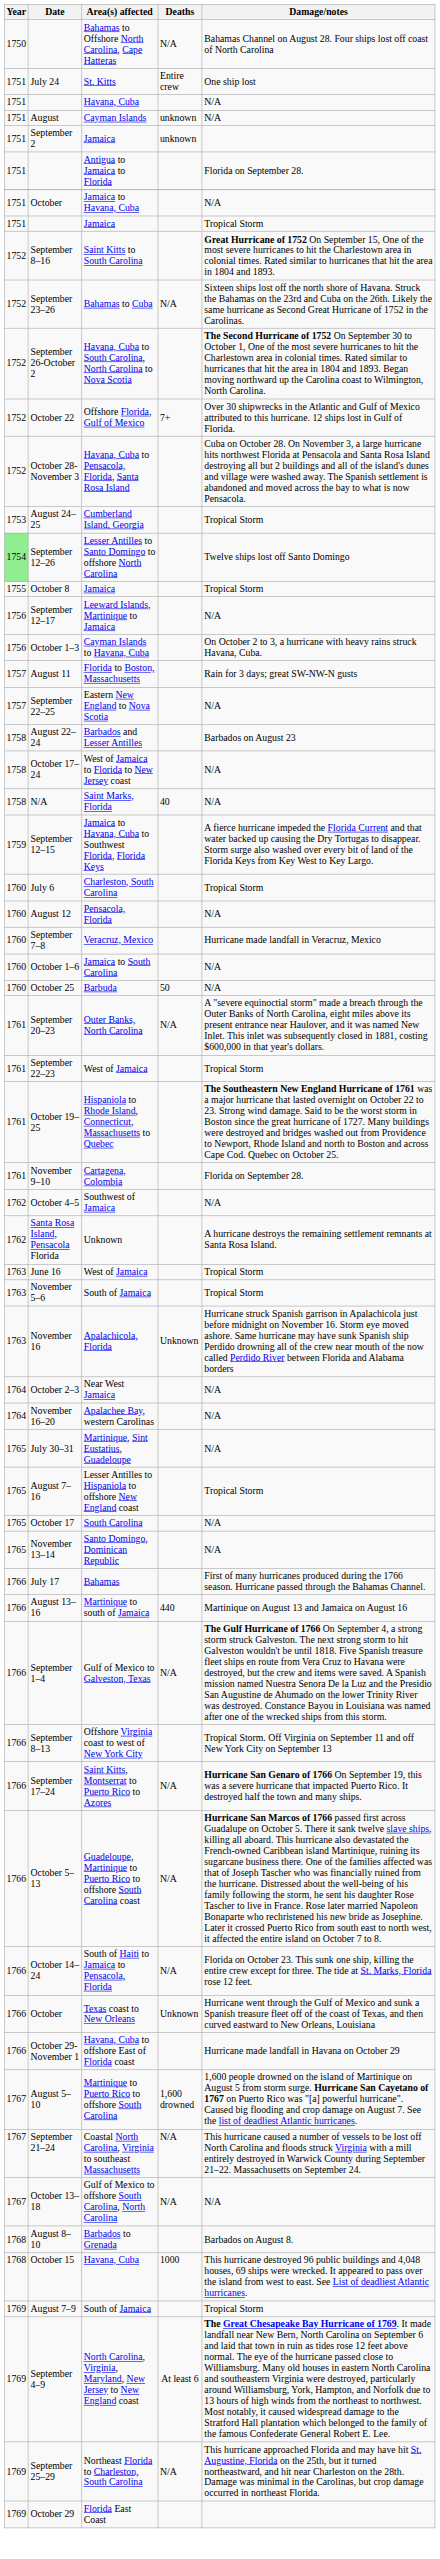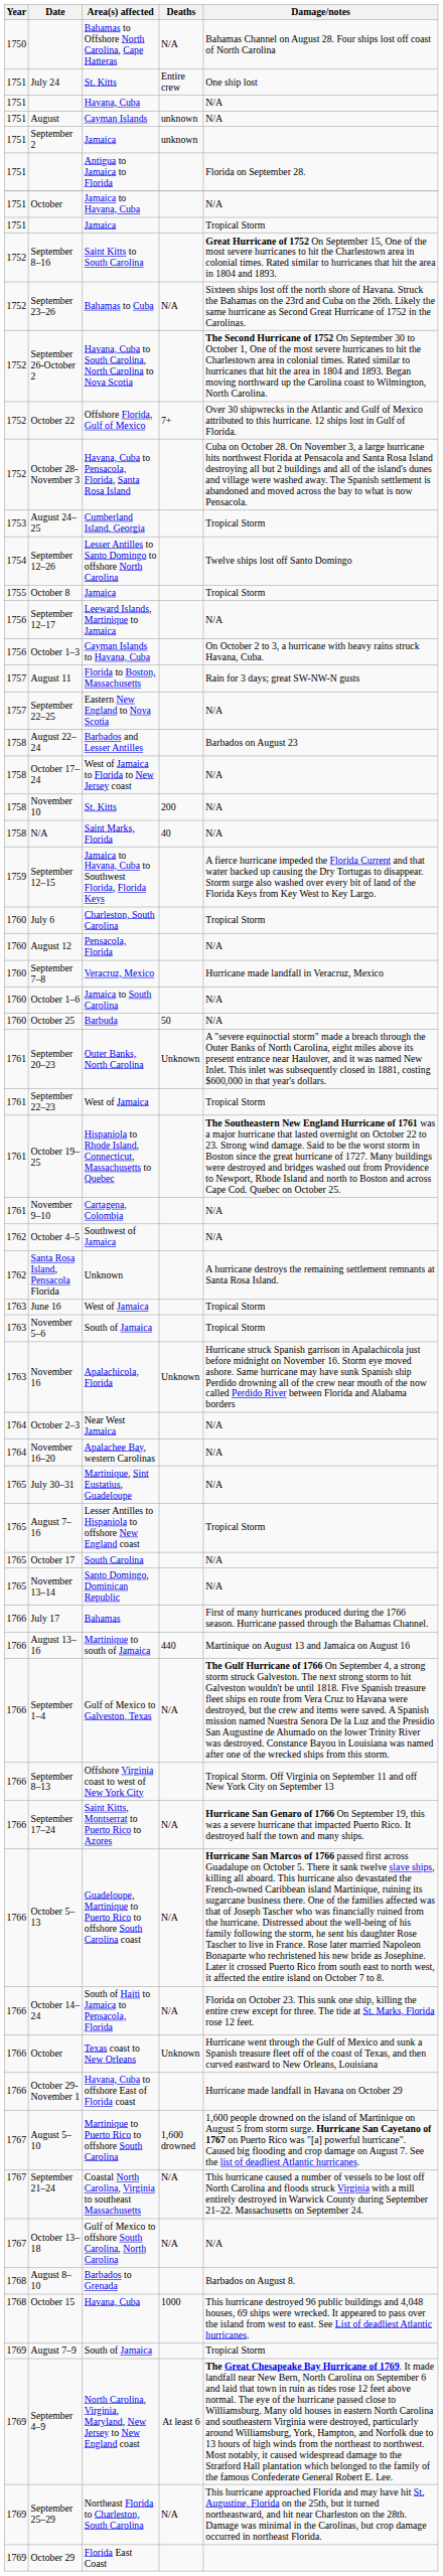 <table class="wikitable" style="width:80%;">
 <tr>
 <th>Year</th>
 <th>Date</th>
 <th>Area(s) affected</th>
 <th>Deaths</th>
 <th>Damage/notes</th>
 </tr>
 <tr>
 <td>1750</td>
 <td></td>
 <td><a href='#'>Bahamas</a> to Offshore <a href='#'>North Carolina</a>, <a href='#'>Cape Hatteras</a></td>
 <td>N/A</td>
 <td>Bahamas Channel on August 28. Four ships lost off coast of North Carolina </td>
 </tr>
 <tr>
 <td>1751</td>
 <td>July 24</td>
 <td><a href='#'>St. Kitts</a></td>
 <td>Entire crew</td>
 <td>One ship lost</td>
 </tr>
 <tr>
 <td>1751</td>
 <td></td>
 <td><a href='#'> Havana, Cuba</a></td>
 <td></td>
 <td>N/A </td>
 </tr>
 <tr>
 <td>1751</td>
 <td>August</td>
 <td><a href='#'>Cayman Islands</a></td>
 <td>unknown</td>
 <td>N/A </td>
 </tr>
 <tr>
 <td>1751</td>
 <td>September 2</td>
 <td><a href='#'>Jamaica</a></td>
 <td>unknown</td>
 <td></td>
 </tr>
 <tr>
 <td>1751</td>
 <td></td>
 <td><a href='#'>Antigua</a> to <a href='#'>Jamaica</a> to <a href='#'>Florida</a></td>
 <td></td>
 <td>Florida on September 28.</td>
 </tr>
 <tr>
 </tr>
 <tr>
 <td>1751</td>
 <td>October</td>
 <td><a href='#'>Jamaica</a> to <a href='#'>Havana, Cuba</a></td>
 <td></td>
 <td>N/A </td>
 </tr>
 <tr>
 <td>1751</td>
 <td></td>
 <td><a href='#'>Jamaica</a></td>
 <td></td>
 <td>Tropical Storm </td>
 </tr>
 <tr>
 <td>1752</td>
 <td>September 8–16</td>
 <td><a href='#'>Saint Kitts</a> to <a href='#'>South Carolina</a></td>
 <td></td>
 <td><strong>Great Hurricane of 1752</strong> On September 15, One of the most severe hurricanes to hit the Charlestown area in colonial times. Rated similar to hurricanes that hit the area in 1804 and 1893.</td>
 </tr>
 <tr>
 <td>1752</td>
 <td>September 23–26</td>
 <td><a href='#'>Bahamas</a> to <a href='#'>Cuba</a></td>
 <td>N/A</td>
 <td>Sixteen ships lost off the north shore of Havana. Struck the Bahamas on the 23rd and Cuba on the 26th. Likely the same hurricane as Second Great Hurricane of 1752 in the Carolinas.</td>
 </tr>
 <tr>
 <td>1752</td>
 <td>September 26-October 2</td>
 <td><a href='#'>Havana, Cuba</a> to <a href='#'>South Carolina</a>, <a href='#'>North Carolina</a> to <a href='#'>Nova Scotia</a></td>
 <td></td>
 <td><strong>The Second Hurricane of 1752</strong> On September 30 to October 1, One of the most severe hurricanes to hit the Charlestown area in colonial times. Rated similar to hurricanes that hit the area in 1804 and 1893. Began moving northward up the Carolina coast to Wilmington, North Carolina.</td>
 </tr>
 <tr>
 <td>1752</td>
 <td>October 22</td>
 <td>Offshore <a href='#'>Florida</a>, <a href='#'>Gulf of Mexico</a></td>
 <td>7+</td>
 <td>Over 30 shipwrecks in the Atlantic and Gulf of Mexico attributed to this hurricane. 12 ships lost in Gulf of Florida.</td>
 </tr>
 <tr>
 <td>1752</td>
 <td>October 28-November 3</td>
 <td><a href='#'>Havana, Cuba</a> to <a href='#'>Pensacola, Florida</a>, <a href='#'>Santa Rosa Island</a></td>
 <td></td>
 <td>Cuba on October 28. On November 3, a large hurricane hits northwest Florida at Pensacola and Santa Rosa Island destroying all but 2 buildings and all of the island's dunes and village were washed away. The Spanish settlement is abandoned and moved across the bay to what is now Pensacola.</td>
 </tr>
 <tr>
 <td>1753</td>
 <td>August 24–25</td>
 <td><a href='#'>Cumberland Island, Georgia</a></td>
 <td></td>
 <td>Tropical Storm </td>
 </tr>
 <tr>
-<td style="background: lightgreen;">1754</td>
+<td>1754</td>
 <td>September 12–26</td>
 <td><a href='#'>Lesser Antilles</a> to <a href='#'>Santo Domingo</a> to offshore <a href='#'>North Carolina</a></td>
 <td></td>
 <td>Twelve ships lost off Santo Domingo </td>
 </tr>
 <tr>
 <td>1755</td>
 <td>October 8</td>
 <td><a href='#'>Jamaica</a></td>
 <td></td>
 <td>Tropical Storm </td>
 </tr>
 <tr>
 <td>1756</td>
 <td>September 12–17</td>
 <td><a href='#'>Leeward Islands</a>, <a href='#'>Martinique</a> to <a href='#'>Jamaica</a></td>
 <td></td>
 <td>N/A </td>
 </tr>
 <tr>
 <td>1756</td>
 <td>October 1–3</td>
 <td><a href='#'>Cayman Islands</a> to <a href='#'>Havana, Cuba</a></td>
 <td></td>
 <td>On October 2 to 3, a hurricane with heavy rains struck Havana, Cuba.</td>
 </tr>
 <tr>
 <td>1757</td>
 <td>August 11</td>
 <td><a href='#'>Florida</a> to <a href='#'>Boston, Massachusetts</a></td>
 <td></td>
 <td>Rain for 3 days; great SW-NW-N gusts</td>
 </tr>
 <tr>
 <td>1757</td>
 <td>September 22–25</td>
 <td>Eastern <a href='#'>New England</a> to <a href='#'>Nova Scotia</a></td>
 <td></td>
 <td>N/A </td>
 </tr>
 <tr>
 <td>1758</td>
 <td>August 22–24</td>
 <td><a href='#'>Barbados</a> and <a href='#'>Lesser Antilles</a></td>
 <td></td>
 <td>Barbados on August 23 </td>
 </tr>
 <tr>
 <td>1758</td>
 <td>October 17–24</td>
 <td>West of <a href='#'>Jamaica</a> to <a href='#'>Florida</a> to <a href='#'>New Jersey</a> coast</td>
 <td></td>
 <td>N/A </td>
 </tr>
 <tr>
 <td>1758</td>
+<td>November 10</td>
+<td><a href='#'>St. Kitts</a></td>
+<td>200</td>
+<td>N/A</td>
+</tr>
+<tr>
+<td>1758</td>
 <td>N/A</td>
 <td><a href='#'>Saint Marks, Florida</a></td>
 <td>40</td>
 <td>N/A</td>
 </tr>
 <tr>
 <td>1759</td>
 <td>September 12–15</td>
 <td><a href='#'>Jamaica</a> to <a href='#'>Havana, Cuba</a> to Southwest <a href='#'>Florida</a>, <a href='#'>Florida Keys</a></td>
 <td></td>
 <td>A fierce hurricane impeded the <a href='#'>Florida Current</a> and that water backed up causing the Dry Tortugas to disappear. Storm surge also washed over every bit of land of the Florida Keys from Key West to Key Largo.</td>
 </tr>
 <tr>
 <td>1760</td>
 <td>July 6</td>
 <td><a href='#'>Charleston, South Carolina</a></td>
 <td></td>
 <td>Tropical Storm </td>
 </tr>
 <tr>
 <td>1760</td>
 <td>August 12</td>
 <td><a href='#'>Pensacola, Florida</a></td>
 <td></td>
 <td>N/A </td>
 </tr>
 <tr>
 <td>1760</td>
 <td>September 7–8</td>
 <td><a href='#'>Veracruz, Mexico</a></td>
 <td></td>
 <td>Hurricane made landfall in Veracruz, Mexico </td>
 </tr>
 <tr>
 <td>1760</td>
 <td>October 1–6</td>
 <td><a href='#'>Jamaica</a> to <a href='#'>South Carolina</a></td>
 <td></td>
 <td>N/A </td>
 </tr>
 <tr>
 <td>1760</td>
 <td>October 25</td>
 <td><a href='#'>Barbuda</a></td>
 <td>50</td>
 <td>N/A</td>
 </tr>
 <tr>
 <td>1761</td>
 <td>September 20–23</td>
 <td><a href='#'>Outer Banks, North Carolina</a></td>
-<td>N/A</td>
+<td>Unknown</td>
 <td>A "severe equinoctial storm" made a breach through the Outer Banks of North Carolina, eight miles above its present entrance near Haulover, and it was named New Inlet. This inlet was subsequently closed in 1881, costing $600,000 in that year's dollars.</td>
 </tr>
 <tr>
 <td>1761</td>
 <td>September 22–23</td>
 <td>West of <a href='#'>Jamaica</a></td>
 <td></td>
 <td>Tropical Storm </td>
 </tr>
 <tr>
 <td>1761</td>
 <td>October 19–25</td>
 <td><a href='#'>Hispaniola</a> to <a href='#'>Rhode Island</a>, <a href='#'>Connecticut</a>, <a href='#'>Massachusetts</a> to <a href='#'>Quebec</a></td>
 <td></td>
 <td><strong>The Southeastern New England Hurricane of 1761</strong> was a major hurricane that lasted overnight on October 22 to 23. Strong wind damage. Said to be the worst storm in Boston since the great hurricane of 1727. Many buildings were destroyed and bridges washed out from Providence to Newport, Rhode Island and north to Boston and across Cape Cod. Quebec on October 25.</td>
 </tr>
 <tr>
 <td>1761</td>
 <td>November 9–10</td>
 <td><a href='#'>Cartagena, Colombia</a></td>
 <td></td>
-<td>Florida on September 28.</td>
+<td>N/A </td>
 </tr>
 <tr>
 <td>1762</td>
 <td>October 4–5</td>
 <td>Southwest of <a href='#'>Jamaica</a></td>
 <td></td>
 <td>N/A</td>
 </tr>
 <tr>
 <td>1762</td>
 <td><a href='#'>Santa Rosa Island</a>, <a href='#'>Pensacola</a> Florida</td>
 <td>Unknown</td>
 <td></td>
 <td>A hurricane destroys the remaining settlement remnants at Santa Rosa Island.</td>
 </tr>
 <tr>
 <td>1763</td>
 <td>June 16</td>
 <td>West of <a href='#'>Jamaica</a></td>
 <td></td>
 <td>Tropical Storm </td>
 </tr>
 <tr>
 <td>1763</td>
 <td>November 5–6</td>
 <td>South of <a href='#'>Jamaica</a></td>
 <td></td>
 <td>Tropical Storm </td>
 </tr>
 <tr>
 <td>1763</td>
 <td>November 16</td>
 <td><a href='#'>Apalachicola, Florida</a></td>
 <td>Unknown</td>
 <td>Hurricane struck Spanish garrison in Apalachicola just before midnight on November 16. Storm eye moved ashore. Same hurricane may have sunk Spanish ship Perdido drowning all of the crew near mouth of the now called <a href='#'>Perdido River</a> between Florida and Alabama borders </td>
 </tr>
 <tr>
 <td>1764</td>
 <td>October 2–3</td>
 <td>Near West <a href='#'>Jamaica</a></td>
 <td></td>
 <td>N/A </td>
 </tr>
 <tr>
 <td>1764</td>
 <td>November 16–20</td>
 <td><a href='#'>Apalachee Bay</a>, western Carolinas</td>
 <td></td>
 <td>N/A </td>
 </tr>
 <tr>
 <td>1765</td>
 <td>July 30–31</td>
 <td><a href='#'>Martinique</a>, <a href='#'>Sint Eustatius</a>, <a href='#'>Guadeloupe</a></td>
 <td></td>
 <td>N/A </td>
 </tr>
 <tr>
 <td>1765</td>
 <td>August 7–16</td>
 <td>Lesser Antilles to <a href='#'>Hispaniola</a> to offshore <a href='#'>New England</a> coast</td>
 <td></td>
 <td>Tropical Storm </td>
 </tr>
 <tr>
 <td>1765</td>
 <td>October 17</td>
 <td><a href='#'>South Carolina</a></td>
 <td></td>
 <td>N/A </td>
 </tr>
 <tr>
 <td>1765</td>
 <td>November 13–14</td>
 <td><a href='#'>Santo Domingo</a>, <a href='#'>Dominican Republic</a></td>
 <td></td>
 <td>N/A </td>
 </tr>
 <tr>
 <td>1766</td>
 <td>July 17</td>
 <td><a href='#'>Bahamas</a></td>
 <td></td>
 <td>First of many hurricanes produced during the 1766 season. Hurricane passed through the Bahamas Channel.</td>
 </tr>
 <tr>
 <td>1766</td>
 <td>August 13–16</td>
 <td><a href='#'>Martinique</a> to south of <a href='#'>Jamaica</a></td>
 <td>440</td>
 <td>Martinique on August 13 and Jamaica on August 16 </td>
 </tr>
 <tr>
 <td>1766</td>
 <td>September 1–4</td>
 <td>Gulf of Mexico to <a href='#'>Galveston, Texas</a></td>
 <td>N/A</td>
 <td><strong>The Gulf Hurricane of 1766</strong> On September 4, a strong storm struck Galveston. The next strong storm to hit Galveston wouldn't be until 1818. Five Spanish treasure fleet ships en route from Vera Cruz to Havana were destroyed, but the crew and items were saved. A Spanish mission named Nuestra Senora De la Luz and the Presidio San Augustine de Ahumado on the lower Trinity River was destroyed. Constance Bayou in Louisiana was named after one of the wrecked ships from this storm.</td>
 </tr>
 <tr>
 <td>1766</td>
 <td>September 8–13</td>
 <td>Offshore <a href='#'>Virginia</a> coast to west of <a href='#'>New York City</a></td>
 <td></td>
 <td>Tropical Storm. Off Virginia on September 11 and off New York City on September 13 </td>
 </tr>
 <tr>
 <td>1766</td>
 <td>September 17–24</td>
 <td><a href='#'>Saint Kitts</a>, <a href='#'>Montserrat</a> to <a href='#'>Puerto Rico</a> to <a href='#'>Azores</a></td>
 <td>N/A</td>
 <td><strong>Hurricane San Genaro of 1766</strong> On September 19, this was a severe hurricane that impacted Puerto Rico. It destroyed half the town and many ships.</td>
 </tr>
 <tr>
 <td>1766</td>
 <td>October 5–13</td>
 <td><a href='#'>Guadeloupe</a>, <a href='#'>Martinique</a> to <a href='#'>Puerto Rico</a> to offshore <a href='#'>South Carolina</a> coast</td>
 <td>N/A</td>
 <td><strong>Hurricane San Marcos of 1766</strong> passed first across Guadalupe on October 5. There it sank twelve <a href='#'>slave ships</a>, killing all aboard. This hurricane also devastated the French-owned Caribbean island Martinique, ruining its sugarcane business there. One of the families affected was that of Joseph Tascher who was financially ruined from the hurricane. Distressed about the well-being of his family following the storm, he sent his daughter Rose Tascher to live in France. Rose later married Napoleon Bonaparte who rechristened his new bride as Josephine. Later it crossed Puerto Rico from south east to north west, it affected the entire island on October 7 to 8.</td>
 </tr>
 <tr>
 <td>1766</td>
 <td>October 14–24</td>
 <td>South of <a href='#'>Haiti</a> to <a href='#'>Jamaica</a> to <a href='#'>Pensacola, Florida</a></td>
 <td>N/A</td>
 <td>Florida on October 23. This sunk one ship, killing the entire crew except for three. The tide at <a href='#'>St. Marks, Florida</a> rose 12 feet.</td>
 </tr>
 <tr>
 <td>1766</td>
 <td>October</td>
 <td><a href='#'>Texas</a> coast to <a href='#'>New Orleans</a></td>
 <td>Unknown</td>
 <td>Hurricane went through the Gulf of Mexico and sunk a Spanish treasure fleet off of the coast of Texas, and then curved eastward to New Orleans, Louisiana </td>
 </tr>
 <tr>
 <td>1766</td>
 <td>October 29-November 1</td>
 <td><a href='#'>Havana, Cuba</a> to offshore East of <a href='#'>Florida</a> coast</td>
 <td></td>
 <td>Hurricane made landfall in Havana on October 29 </td>
 </tr>
 <tr>
 <td>1767</td>
 <td>August 5–10</td>
 <td><a href='#'>Martinique</a> to <a href='#'>Puerto Rico</a> to offshore <a href='#'>South Carolina</a></td>
 <td>1,600 drowned</td>
 <td>1,600 people drowned on the island of Martinique on August 5 from storm surge. <strong>Hurricane San Cayetano of 1767</strong> on Puerto Rico was "[a] powerful hurricane". Caused big flooding and crop damage on August 7.  See the <a href='#'>list of deadliest Atlantic hurricanes</a>.</td>
 </tr>
 <tr valign="top">
 <td>1767</td>
 <td>September 21–24</td>
 <td>Coastal <a href='#'>North Carolina</a>, <a href='#'>Virginia</a> to southeast <a href='#'>Massachusetts</a></td>
 <td>N/A</td>
 <td>This hurricane caused a number of vessels to be lost off North Carolina and floods struck <a href='#'>Virginia</a> with a mill entirely destroyed in Warwick County during September 21–22. Massachusetts on September 24.</td>
 </tr>
 <tr>
 <td>1767</td>
 <td>October 13–18</td>
 <td>Gulf of Mexico to offshore <a href='#'>South Carolina</a>, <a href='#'>North Carolina</a></td>
 <td>N/A</td>
 <td>N/A </td>
 </tr>
 <tr>
 <td>1768</td>
 <td>August 8–10</td>
 <td><a href='#'>Barbados</a> to <a href='#'>Grenada</a></td>
 <td></td>
 <td>Barbados on August 8.</td>
 </tr>
 <tr valign="top">
 <td>1768</td>
 <td>October 15</td>
 <td><a href='#'>Havana, Cuba</a></td>
 <td>1000</td>
 <td>This hurricane destroyed 96 public buildings and 4,048 houses, 69 ships were wrecked. It appeared to pass over the island from west to east. See <a href='#'>List of deadliest Atlantic hurricanes</a>.</td>
 </tr>
 <tr>
 <td>1769</td>
 <td>August 7–9</td>
 <td>South of <a href='#'>Jamaica</a></td>
 <td></td>
 <td>Tropical Storm </td>
 </tr>
 <tr>
 <td>1769</td>
 <td>September 4–9</td>
 <td><a href='#'>North Carolina</a>, <a href='#'>Virginia</a>, <a href='#'>Maryland</a>, <a href='#'>New Jersey</a> to <a href='#'>New England</a> coast</td>
 <td style="text-align:center;">At least 6</td>
 <td><strong>The <a href='#'>Great Chesapeake Bay Hurricane of 1769</a></strong>. It made landfall near New Bern, North Carolina on September 6 and laid that town in ruin as tides rose 12 feet above normal. The eye of the hurricane passed close to Williamsburg. Many old houses in eastern North Carolina and southeastern Virginia were destroyed, particularly around Williamsburg, York, Hampton, and Norfolk due to 13 hours of high winds from the northeast to northwest. Most notably, it caused widespread damage to the Stratford Hall plantation which belonged to the family of the famous Confederate General Robert E. Lee.</td>
 </tr>
 <tr>
 <td>1769</td>
 <td>September 25–29</td>
 <td>Northeast <a href='#'>Florida</a> to <a href='#'>Charleston, South Carolina</a></td>
 <td>N/A</td>
 <td>This hurricane approached Florida and may have hit <a href='#'>St. Augustine, Florida</a> on the 25th, but it turned northeastward, and hit near Charleston on the 28th. Damage was minimal in the Carolinas, but crop damage occurred in northeast Florida.</td>
 </tr>
 <tr>
 <td>1769</td>
 <td>October 29</td>
 <td><a href='#'>Florida</a> East Coast</td>
 <td></td>
 <td></td>
 </tr>
 </table>
